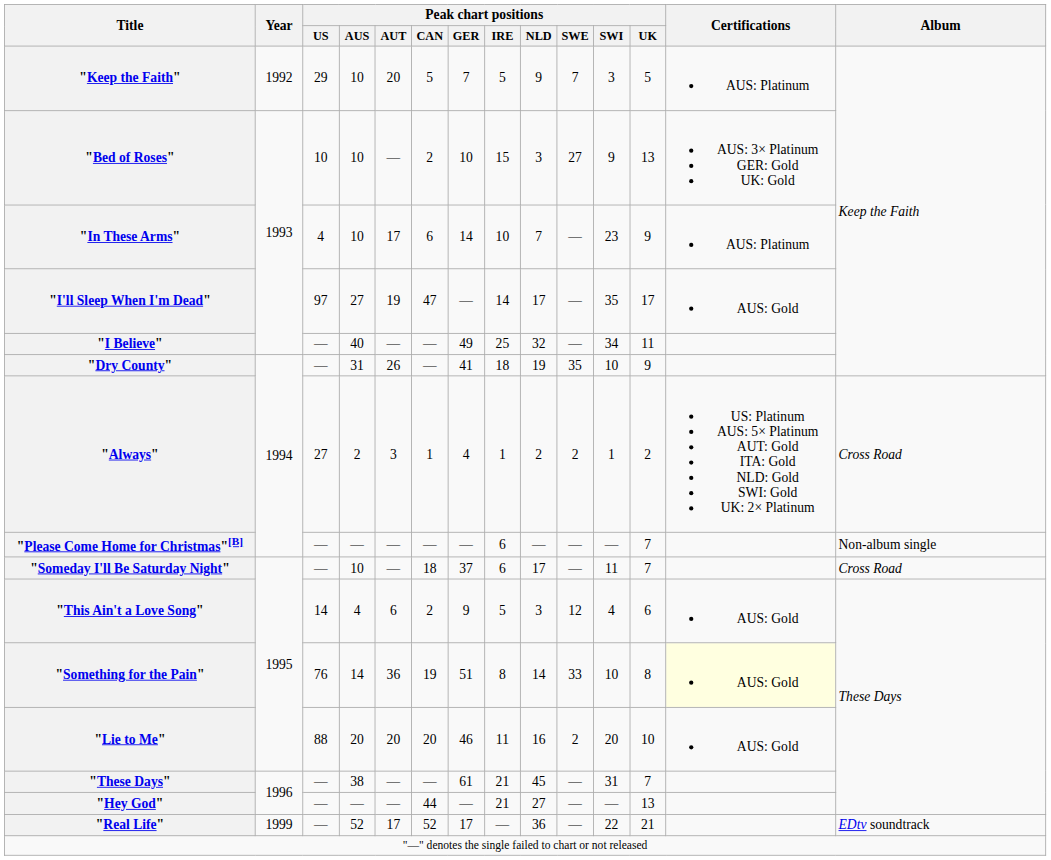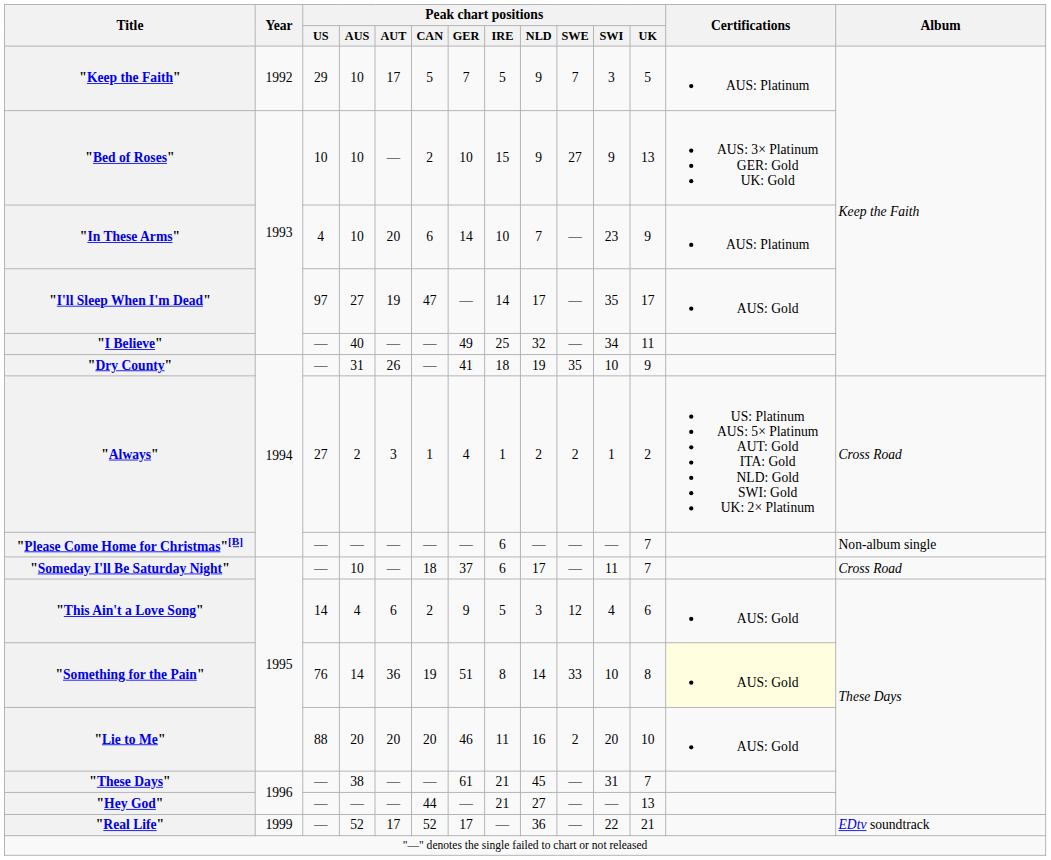 <table class="wikitable plainrowheaders" style="text-align:center;">
 <tr>
 <th scope="col" rowspan="2" style="width:18em;">Title</th>
 <th scope="col" rowspan="2" style="width:3em;">Year</th>
 <th scope="col" colspan="10">Peak chart positions</th>
 <th scope="col" rowspan="2" style="width:12em;">Certifications</th>
 <th scope="col" rowspan="2" style="width:15em;">Album</th>
 </tr>
 <tr>
 <th scope="col" style="width:2.5em;font-size:90%;">US<br></th>
 <th scope="col" style="width:2.5em;font-size:90%;">AUS<br></th>
 <th scope="col" style="width:2.5em;font-size:90%;">AUT<br></th>
 <th scope="col" style="width:2.5em;font-size:90%;">CAN<br></th>
 <th scope="col" style="width:2.5em;font-size:90%;">GER<br></th>
 <th scope="col" style="width:2.5em;font-size:90%;">IRE<br></th>
 <th scope="col" style="width:2.5em;font-size:90%;">NLD<br></th>
 <th scope="col" style="width:2.5em;font-size:90%;">SWE<br></th>
 <th scope="col" style="width:2.5em;font-size:90%;">SWI<br></th>
 <th scope="col" style="width:2.5em;font-size:90%;">UK<br></th>
 </tr>
 <tr>
 <th scope="row">"<a href='#'>Keep the Faith</a>"</th>
 <td>1992</td>
 <td>29</td>
 <td>10</td>
-<td>20</td>
+<td>17</td>
 <td>5</td>
 <td>7</td>
 <td>5</td>
 <td>9</td>
 <td>7</td>
 <td>3</td>
 <td>5</td>
 <td><br><ul><li>AUS: Platinum</li></ul></td>
 <td style="text-align:left;" rowspan="6"><em>Keep the Faith</em></td>
 </tr>
 <tr>
 <th scope="row">"<a href='#'>Bed of Roses</a>"</th>
 <td rowspan="4">1993</td>
 <td>10</td>
 <td>10</td>
 <td>—</td>
 <td>2</td>
 <td>10</td>
 <td>15</td>
-<td>3</td>
+<td>9</td>
 <td>27</td>
 <td>9</td>
 <td>13</td>
 <td><br><ul><li>AUS: 3× Platinum</li><li>GER: Gold</li><li>UK: Gold</li></ul></td>
 </tr>
 <tr>
 <th scope="row">"<a href='#'>In These Arms</a>"</th>
 <td>4</td>
 <td>10</td>
-<td>17</td>
+<td>20</td>
 <td>6</td>
 <td>14</td>
 <td>10</td>
 <td>7</td>
 <td>—</td>
 <td>23</td>
 <td>9</td>
 <td><br><ul><li>AUS: Platinum</li></ul></td>
 </tr>
 <tr>
 <th scope="row">"<a href='#'>I'll Sleep When I'm Dead</a>"</th>
 <td>97</td>
 <td>27</td>
 <td>19</td>
 <td>47</td>
 <td>—</td>
 <td>14</td>
 <td>17</td>
 <td>—</td>
 <td>35</td>
 <td>17</td>
 <td><br><ul><li>AUS: Gold</li></ul></td>
 </tr>
 <tr>
 <th scope="row">"<a href='#'>I Believe</a>"</th>
 <td>—</td>
 <td>40</td>
 <td>—</td>
 <td>—</td>
 <td>49</td>
 <td>25</td>
 <td>32</td>
 <td>—</td>
 <td>34</td>
 <td>11</td>
 <td></td>
 </tr>
 <tr>
 <th scope="row">"<a href='#'>Dry County</a>"</th>
 <td rowspan="3">1994</td>
 <td>—</td>
 <td>31</td>
 <td>26</td>
 <td>—</td>
 <td>41</td>
 <td>18</td>
 <td>19</td>
 <td>35</td>
 <td>10</td>
 <td>9</td>
 <td></td>
 </tr>
 <tr>
 <th scope="row">"<a href='#'>Always</a>"</th>
 <td>27</td>
 <td>2</td>
 <td>3</td>
 <td>1</td>
 <td>4</td>
 <td>1</td>
 <td>2</td>
 <td>2</td>
 <td>1</td>
 <td>2</td>
 <td><br><ul><li>US: Platinum</li><li>AUS: 5× Platinum</li><li>AUT: Gold</li><li>ITA: Gold</li><li>NLD: Gold</li><li>SWI: Gold</li><li>UK: 2× Platinum</li></ul></td>
 <td style="text-align:left;" rowspan="1"><em>Cross Road</em></td>
 </tr>
 <tr>
 <th scope="row">"<a href='#'>Please Come Home for Christmas</a>"<sup><span></span><a href='#'><strong>[B]</strong></a></sup></th>
 <td>—</td>
 <td>—</td>
 <td>—</td>
 <td>—</td>
 <td>—</td>
 <td>6</td>
 <td>—</td>
 <td>—</td>
 <td>—</td>
 <td>7</td>
 <td></td>
 <td style="text-align:left;">Non-album single</td>
 </tr>
 <tr>
 <th scope="row">"<a href='#'>Someday I'll Be Saturday Night</a>"</th>
 <td rowspan="4">1995</td>
 <td>—</td>
 <td>10</td>
 <td>—</td>
 <td>18</td>
 <td>37</td>
 <td>6</td>
 <td>17</td>
 <td>—</td>
 <td>11</td>
 <td>7</td>
 <td></td>
 <td style="text-align:left;" rowspan="1"><em>Cross Road</em></td>
 </tr>
 <tr>
 <th scope="row">"<a href='#'>This Ain't a Love Song</a>"</th>
 <td>14</td>
 <td>4</td>
 <td>6</td>
 <td>2</td>
 <td>9</td>
 <td>5</td>
 <td>3</td>
 <td>12</td>
 <td>4</td>
 <td>6</td>
 <td><br><ul><li>AUS: Gold</li></ul></td>
 <td style="text-align:left;" rowspan="5"><em>These Days</em></td>
 </tr>
 <tr>
 <th scope="row">"<a href='#'>Something for the Pain</a>"</th>
 <td>76</td>
 <td>14</td>
 <td>36</td>
 <td>19</td>
 <td>51</td>
 <td>8</td>
 <td>14</td>
 <td>33</td>
 <td>10</td>
 <td>8</td>
 <td style="background: lightyellow;"><br><ul><li>AUS: Gold</li></ul></td>
 </tr>
 <tr>
 <th scope="row">"<a href='#'>Lie to Me</a>"</th>
 <td>88</td>
 <td>20</td>
 <td>20</td>
 <td>20</td>
 <td>46</td>
 <td>11</td>
 <td>16</td>
 <td>2</td>
 <td>20</td>
 <td>10</td>
 <td><br><ul><li>AUS: Gold</li></ul></td>
 </tr>
 <tr>
 <th scope="row">"<a href='#'>These Days</a>"</th>
 <td rowspan="2">1996</td>
 <td>—</td>
 <td>38</td>
 <td>—</td>
 <td>—</td>
 <td>61</td>
 <td>21</td>
 <td>45</td>
 <td>—</td>
 <td>31</td>
 <td>7</td>
 <td></td>
 </tr>
 <tr>
 <th scope="row">"<a href='#'>Hey God</a>"</th>
 <td>—</td>
 <td>—</td>
 <td>—</td>
 <td>44</td>
 <td>—</td>
 <td>21</td>
 <td>27</td>
 <td>—</td>
 <td>—</td>
 <td>13</td>
 <td></td>
 </tr>
 <tr>
 <th scope="row">"<a href='#'>Real Life</a>"</th>
 <td>1999</td>
 <td>—</td>
 <td>52</td>
 <td>17</td>
 <td>52</td>
 <td>17</td>
 <td>—</td>
 <td>36</td>
 <td>—</td>
 <td>22</td>
 <td>21</td>
 <td></td>
 <td align=left><em><a href='#'>EDtv</a></em> soundtrack</td>
 </tr>
 <tr>
 <td colspan=16 style="font-size:85%">"—" denotes the single failed to chart or not released</td>
 </tr>
 </table>
